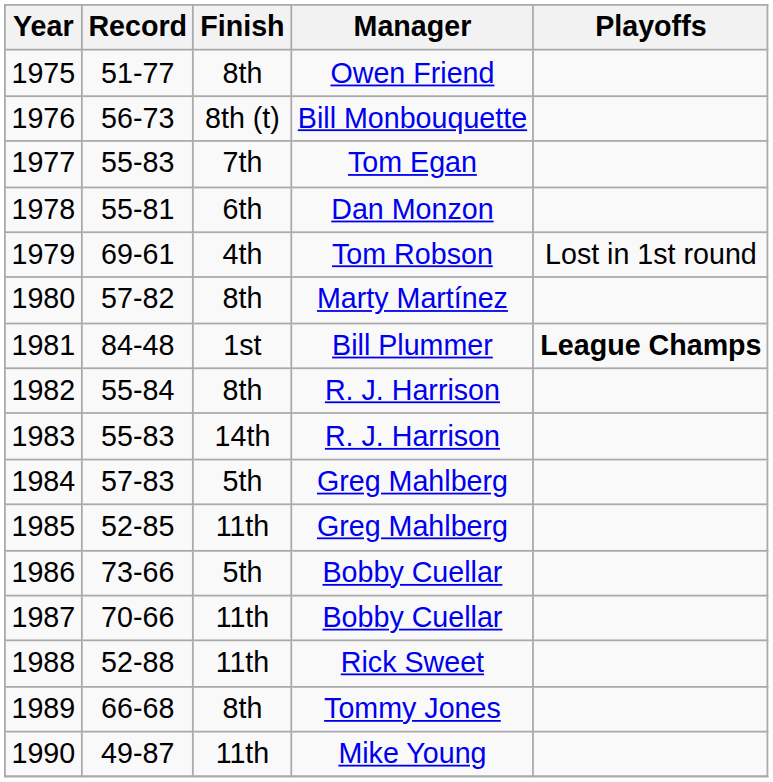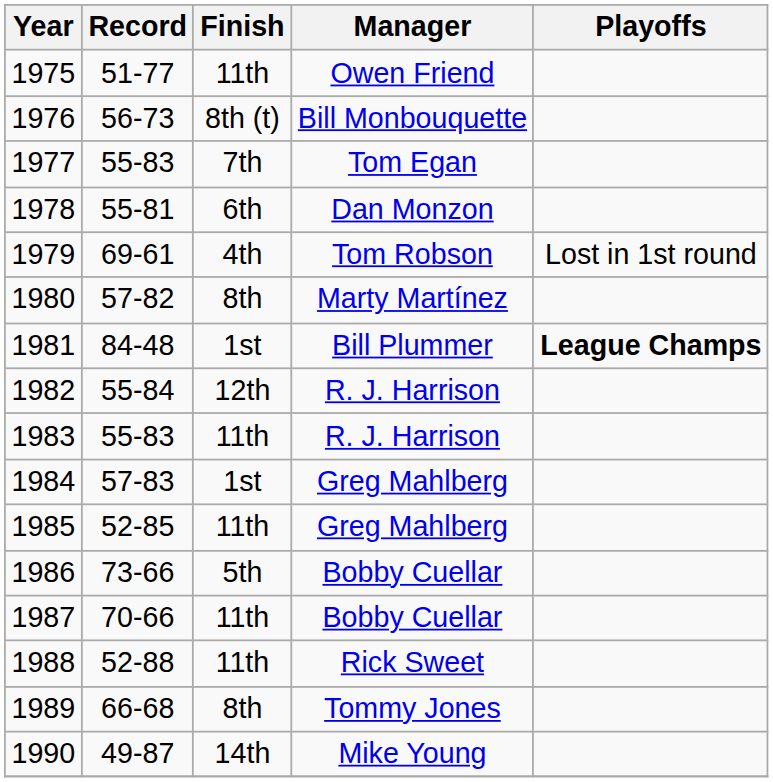 <table class="wikitable" style="text-align:center">
 <tr>
 <th>Year</th>
 <th>Record</th>
 <th>Finish</th>
 <th>Manager</th>
 <th>Playoffs</th>
 </tr>
 <tr>
 <td>1975</td>
 <td>51-77</td>
-<td>8th</td>
+<td>11th</td>
 <td><a href='#'>Owen Friend</a></td>
 <td></td>
 </tr>
 <tr>
 <td>1976</td>
 <td>56-73</td>
 <td>8th (t)</td>
 <td><a href='#'>Bill Monbouquette</a></td>
 <td></td>
 </tr>
 <tr>
 <td>1977</td>
 <td>55-83</td>
 <td>7th</td>
 <td><a href='#'>Tom Egan</a></td>
 <td></td>
 </tr>
 <tr>
 <td>1978</td>
 <td>55-81</td>
 <td>6th</td>
 <td><a href='#'>Dan Monzon</a></td>
 <td></td>
 </tr>
 <tr>
 <td>1979</td>
 <td>69-61</td>
 <td>4th</td>
 <td><a href='#'>Tom Robson</a></td>
 <td>Lost in 1st round</td>
 </tr>
 <tr>
 <td>1980</td>
 <td>57-82</td>
 <td>8th</td>
 <td><a href='#'>Marty Martínez</a></td>
 <td></td>
 </tr>
 <tr>
 <td>1981</td>
 <td>84-48</td>
 <td>1st</td>
 <td><a href='#'>Bill Plummer</a></td>
 <td><strong>League Champs</strong></td>
 </tr>
 <tr>
 <td>1982</td>
 <td>55-84</td>
-<td>8th</td>
+<td>12th</td>
 <td><a href='#'>R. J. Harrison</a></td>
 <td></td>
 </tr>
 <tr>
 <td>1983</td>
 <td>55-83</td>
-<td>14th</td>
+<td>11th</td>
 <td><a href='#'>R. J. Harrison</a></td>
 <td></td>
 </tr>
 <tr>
 <td>1984</td>
 <td>57-83</td>
-<td>5th</td>
+<td>1st</td>
 <td><a href='#'>Greg Mahlberg</a></td>
 <td></td>
 </tr>
 <tr>
 <td>1985</td>
 <td>52-85</td>
 <td>11th</td>
 <td><a href='#'>Greg Mahlberg</a></td>
 <td></td>
 </tr>
 <tr>
 <td>1986</td>
 <td>73-66</td>
 <td>5th</td>
 <td><a href='#'>Bobby Cuellar</a></td>
 <td></td>
 </tr>
 <tr>
 <td>1987</td>
 <td>70-66</td>
 <td>11th</td>
 <td><a href='#'>Bobby Cuellar</a></td>
 <td></td>
 </tr>
 <tr>
 <td>1988</td>
 <td>52-88</td>
 <td>11th</td>
 <td><a href='#'>Rick Sweet</a></td>
 <td></td>
 </tr>
 <tr>
 <td>1989</td>
 <td>66-68</td>
 <td>8th</td>
 <td><a href='#'>Tommy Jones</a></td>
 <td></td>
 </tr>
 <tr>
 <td>1990</td>
 <td>49-87</td>
-<td>11th</td>
+<td>14th</td>
 <td><a href='#'>Mike Young</a></td>
 <td></td>
 </tr>
 <tr>
 </tr>
 </table>
